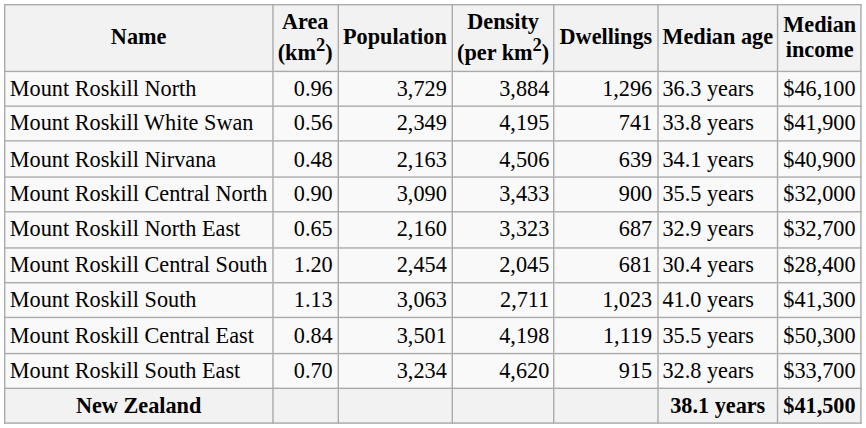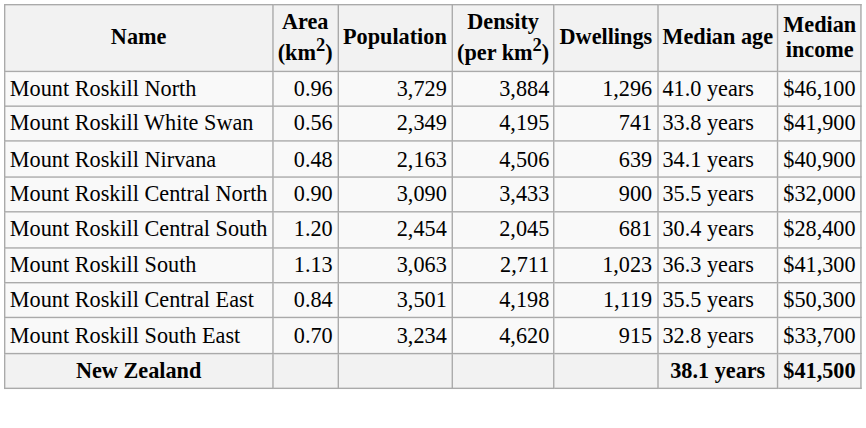 <table class="wikitable">
 <tr>
 <th>Name</th>
 <th>Area<br>(km<sup>2</sup>)</th>
 <th>Population</th>
 <th>Density<br>(per km<sup>2</sup>)</th>
 <th>Dwellings</th>
 <th>Median age</th>
 <th>Median<br>income</th>
 </tr>
 <tr>
 <td>Mount Roskill North</td>
 <td style="text-align:right;">0.96</td>
 <td style="text-align:right;">3,729</td>
 <td style="text-align:right;">3,884</td>
 <td style="text-align:right;">1,296</td>
-<td>36.3 years</td>
+<td>41.0 years</td>
 <td>$46,100</td>
 </tr>
 <tr>
 <td>Mount Roskill White Swan</td>
 <td style="text-align:right;">0.56</td>
 <td style="text-align:right;">2,349</td>
 <td style="text-align:right;">4,195</td>
 <td style="text-align:right;">741</td>
 <td>33.8 years</td>
 <td>$41,900</td>
 </tr>
 <tr>
 <td>Mount Roskill Nirvana</td>
 <td style="text-align:right;">0.48</td>
 <td style="text-align:right;">2,163</td>
 <td style="text-align:right;">4,506</td>
 <td style="text-align:right;">639</td>
 <td>34.1 years</td>
 <td>$40,900</td>
 </tr>
 <tr>
 <td>Mount Roskill Central North</td>
 <td style="text-align:right;">0.90</td>
 <td style="text-align:right;">3,090</td>
 <td style="text-align:right;">3,433</td>
 <td style="text-align:right;">900</td>
 <td>35.5 years</td>
 <td>$32,000</td>
 </tr>
 <tr>
-<td>Mount Roskill North East</td>
-<td style="text-align:right;">0.65</td>
-<td style="text-align:right;">2,160</td>
-<td style="text-align:right;">3,323</td>
-<td style="text-align:right;">687</td>
-<td>32.9 years</td>
-<td>$32,700</td>
-</tr>
-<tr>
 <td>Mount Roskill Central South</td>
 <td style="text-align:right;">1.20</td>
 <td style="text-align:right;">2,454</td>
 <td style="text-align:right;">2,045</td>
 <td style="text-align:right;">681</td>
 <td>30.4 years</td>
 <td>$28,400</td>
 </tr>
 <tr>
 <td>Mount Roskill South</td>
 <td style="text-align:right;">1.13</td>
 <td style="text-align:right;">3,063</td>
 <td style="text-align:right;">2,711</td>
 <td style="text-align:right;">1,023</td>
-<td>41.0 years</td>
+<td>36.3 years</td>
 <td>$41,300</td>
 </tr>
 <tr>
 <td>Mount Roskill Central East</td>
 <td style="text-align:right;">0.84</td>
 <td style="text-align:right;">3,501</td>
 <td style="text-align:right;">4,198</td>
 <td style="text-align:right;">1,119</td>
 <td>35.5 years</td>
 <td>$50,300</td>
 </tr>
 <tr>
 <td>Mount Roskill South East</td>
 <td style="text-align:right;">0.70</td>
 <td style="text-align:right;">3,234</td>
 <td style="text-align:right;">4,620</td>
 <td style="text-align:right;">915</td>
 <td>32.8 years</td>
 <td>$33,700</td>
 </tr>
 <tr>
 <th>New Zealand</th>
 <th></th>
 <th></th>
 <th></th>
 <th></th>
 <th>38.1 years</th>
 <th style="text-align:left;">$41,500</th>
 </tr>
 </table>
